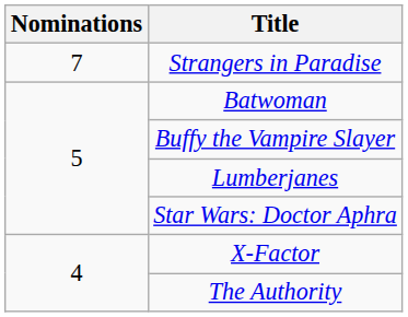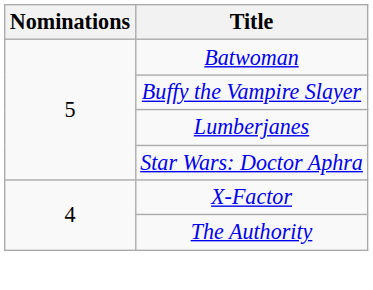 <table class="wikitable" style="text-align:center;">
 <tr>
 <th scope="col" width="7" align="center">Nominations</th>
 <th scope="col" align="center">Title</th>
-</tr>
-<tr>
-<td>7</td>
-<td><em><a href='#'>Strangers in Paradise</a></em></td>
 </tr>
 <tr>
 <td rowspan=4>5</td>
 <td><em><a href='#'>Batwoman</a></em></td>
 </tr>
 <tr>
 <td><em><a href='#'>Buffy the Vampire Slayer</a></em></td>
 </tr>
 <tr>
 <td><em><a href='#'>Lumberjanes</a></em></td>
 </tr>
 <tr>
 <td><em><a href='#'>Star Wars: Doctor Aphra</a></em></td>
 </tr>
 <tr>
 <td rowspan=2>4</td>
 <td><em><a href='#'>X-Factor</a></em></td>
 </tr>
 <tr>
 <td><em><a href='#'>The Authority</a></em></td>
 </tr>
 </table>
